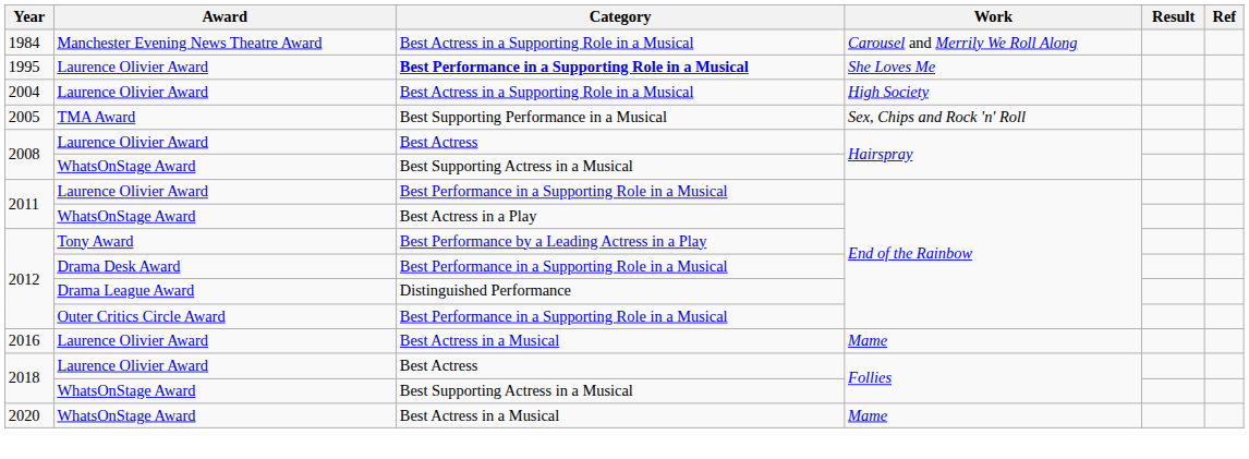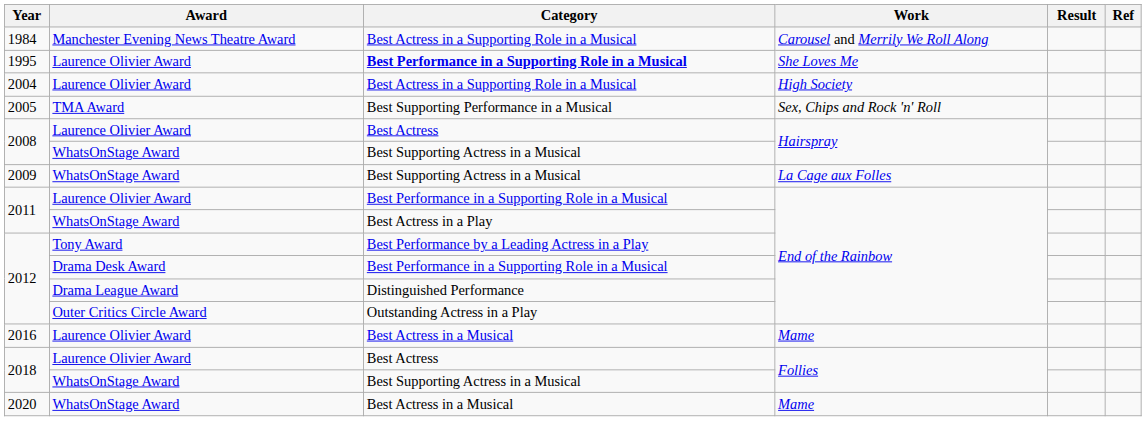 <table class="wikitable" style="width: 100%;">
 <tr>
 <th>Year</th>
 <th>Award</th>
 <th>Category</th>
 <th>Work</th>
 <th>Result</th>
 <th>Ref</th>
 </tr>
 <tr>
 <td>1984</td>
 <td><a href='#'>Manchester Evening News Theatre Award</a></td>
 <td><a href='#'>Best Actress in a Supporting Role in a Musical</a></td>
 <td><a href='#'><em>Carousel</em></a> and <a href='#'><em>Merrily We Roll Along</em></a></td>
 <td></td>
 <td></td>
 </tr>
 <tr>
 <td>1995</td>
 <td><a href='#'>Laurence Olivier Award</a></td>
 <td><strong><a href='#'>Best Performance in a Supporting Role in a Musical</a></strong></td>
 <td><em><a href='#'>She Loves Me</a></em></td>
 <td></td>
 <td></td>
 </tr>
 <tr>
 <td>2004</td>
 <td><a href='#'>Laurence Olivier Award</a></td>
 <td><a href='#'>Best Actress in a Supporting Role in a Musical</a></td>
 <td><a href='#'><em>High Society</em></a></td>
 <td></td>
 <td></td>
 </tr>
 <tr>
 <td>2005</td>
 <td><a href='#'>TMA Award</a></td>
 <td>Best Supporting Performance in a Musical</td>
 <td><em>Sex, Chips and Rock 'n' Roll</em></td>
 <td></td>
 <td></td>
 </tr>
 <tr>
 <td rowspan="2">2008</td>
 <td><a href='#'>Laurence Olivier Award</a></td>
 <td><a href='#'>Best Actress</a></td>
 <td rowspan="2"><a href='#'><em>Hairspray</em></a></td>
 <td></td>
 <td></td>
 </tr>
 <tr>
 <td><a href='#'>WhatsOnStage Award</a></td>
 <td>Best Supporting Actress in a Musical</td>
 <td></td>
 <td></td>
 </tr>
 <tr>
+<td>2009</td>
+<td><a href='#'>WhatsOnStage Award</a></td>
+<td>Best Supporting Actress in a Musical</td>
+<td><a href='#'><em>La Cage aux Folles</em></a></td>
+<td></td>
+<td></td>
+</tr>
+<tr>
 <td rowspan="2">2011</td>
 <td><a href='#'>Laurence Olivier Award</a></td>
 <td><a href='#'>Best Performance in a Supporting Role in a Musical</a></td>
 <td rowspan="6"><em><a href='#'>End of the Rainbow</a></em></td>
 <td></td>
 <td></td>
 </tr>
 <tr>
 <td><a href='#'>WhatsOnStage Award</a></td>
 <td Best Actress in a Play>Best Actress in a Play</td>
 <td></td>
 <td></td>
 </tr>
 <tr>
 <td rowspan="4">2012</td>
 <td><a href='#'>Tony Award</a></td>
 <td><a href='#'>Best Performance by a Leading Actress in a Play</a></td>
 <td></td>
 <td></td>
 </tr>
 <tr>
 <td><a href='#'>Drama Desk Award</a></td>
 <td><a href='#'>Best Performance in a Supporting Role in a Musical</a></td>
 <td></td>
 <td></td>
 </tr>
 <tr>
 <td><a href='#'>Drama League Award</a></td>
 <td Distinguished Performance>Distinguished Performance</td>
 <td></td>
 <td></td>
 </tr>
 <tr>
 <td><a href='#'>Outer Critics Circle Award</a></td>
-<td><a href='#'>Best Performance in a Supporting Role in a Musical</a></td>
+<td>Outstanding Actress in a Play</td>
 <td></td>
 <td></td>
 </tr>
 <tr>
 <td>2016</td>
 <td><a href='#'>Laurence Olivier Award</a></td>
 <td><a href='#'>Best Actress in a Musical</a></td>
 <td><a href='#'><em>Mame</em></a></td>
 <td></td>
 <td></td>
 </tr>
 <tr>
 <td rowspan="2">2018</td>
 <td><a href='#'>Laurence Olivier Award</a></td>
 <td>Best Actress</td>
 <td rowspan="2"><em><a href='#'>Follies</a></em></td>
 <td></td>
 <td></td>
 </tr>
 <tr>
 <td><a href='#'>WhatsOnStage Award</a></td>
 <td>Best Supporting Actress in a Musical</td>
 <td></td>
 <td></td>
 </tr>
 <tr>
 <td>2020</td>
 <td><a href='#'>WhatsOnStage Award</a></td>
 <td>Best Actress in a Musical</td>
 <td><a href='#'><em>Mame</em></a></td>
 <td></td>
 <td></td>
 </tr>
 </table>
